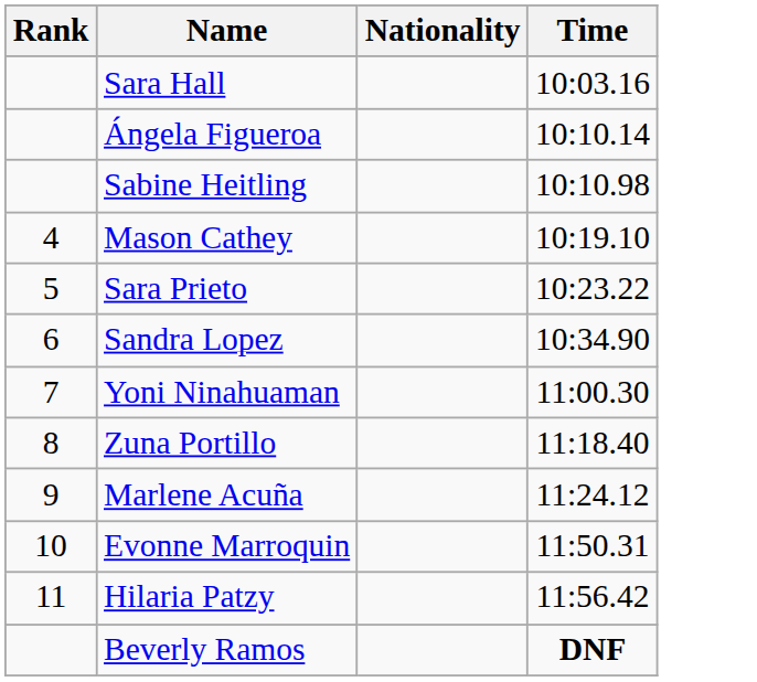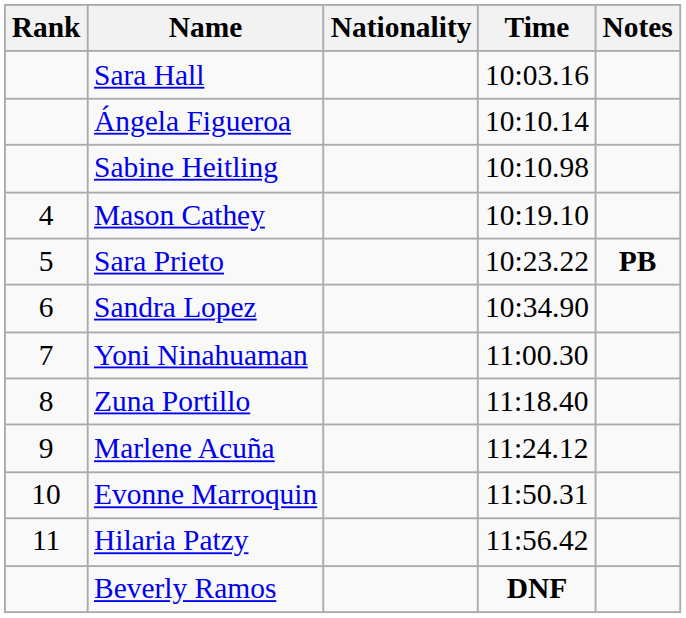 <table class="wikitable sortable" style="text-align:center">
 <tr>
 <th>Rank</th>
 <th>Name</th>
 <th>Nationality</th>
 <th>Time</th>
+<th>Notes</th>
 </tr>
 <tr>
 <td></td>
 <td align=left><a href='#'>Sara Hall</a></td>
 <td align=left></td>
 <td>10:03.16</td>
+<td></td>
 </tr>
 <tr>
 <td></td>
 <td align=left><a href='#'>Ángela Figueroa</a></td>
 <td align=left></td>
 <td>10:10.14</td>
+<td></td>
 </tr>
 <tr>
 <td></td>
 <td align=left><a href='#'>Sabine Heitling</a></td>
 <td align=left></td>
 <td>10:10.98</td>
+<td></td>
 </tr>
 <tr>
 <td>4</td>
 <td align=left><a href='#'>Mason Cathey</a></td>
 <td align=left></td>
 <td>10:19.10</td>
+<td></td>
 </tr>
 <tr>
 <td>5</td>
 <td align=left><a href='#'>Sara Prieto</a></td>
 <td align=left></td>
 <td>10:23.22</td>
+<td><strong>PB</strong></td>
 </tr>
 <tr>
 <td>6</td>
 <td align=left><a href='#'>Sandra Lopez</a></td>
 <td align=left></td>
 <td>10:34.90</td>
+<td></td>
 </tr>
 <tr>
 <td>7</td>
 <td align=left><a href='#'>Yoni Ninahuaman</a></td>
 <td align=left></td>
 <td>11:00.30</td>
+<td></td>
 </tr>
 <tr>
 <td>8</td>
 <td align=left><a href='#'>Zuna Portillo</a></td>
 <td align=left></td>
 <td>11:18.40</td>
+<td></td>
 </tr>
 <tr>
 <td>9</td>
 <td align=left><a href='#'>Marlene Acuña</a></td>
 <td align=left></td>
 <td>11:24.12</td>
+<td></td>
 </tr>
 <tr>
 <td>10</td>
 <td align=left><a href='#'>Evonne Marroquin</a></td>
 <td align=left></td>
 <td>11:50.31</td>
+<td></td>
 </tr>
 <tr>
 <td>11</td>
 <td align=left><a href='#'>Hilaria Patzy</a></td>
 <td align=left></td>
 <td>11:56.42</td>
+<td></td>
 </tr>
 <tr>
 <td></td>
 <td align=left><a href='#'>Beverly Ramos</a></td>
 <td align=left></td>
 <td><strong>DNF</strong></td>
+<td></td>
 </tr>
 </table>
